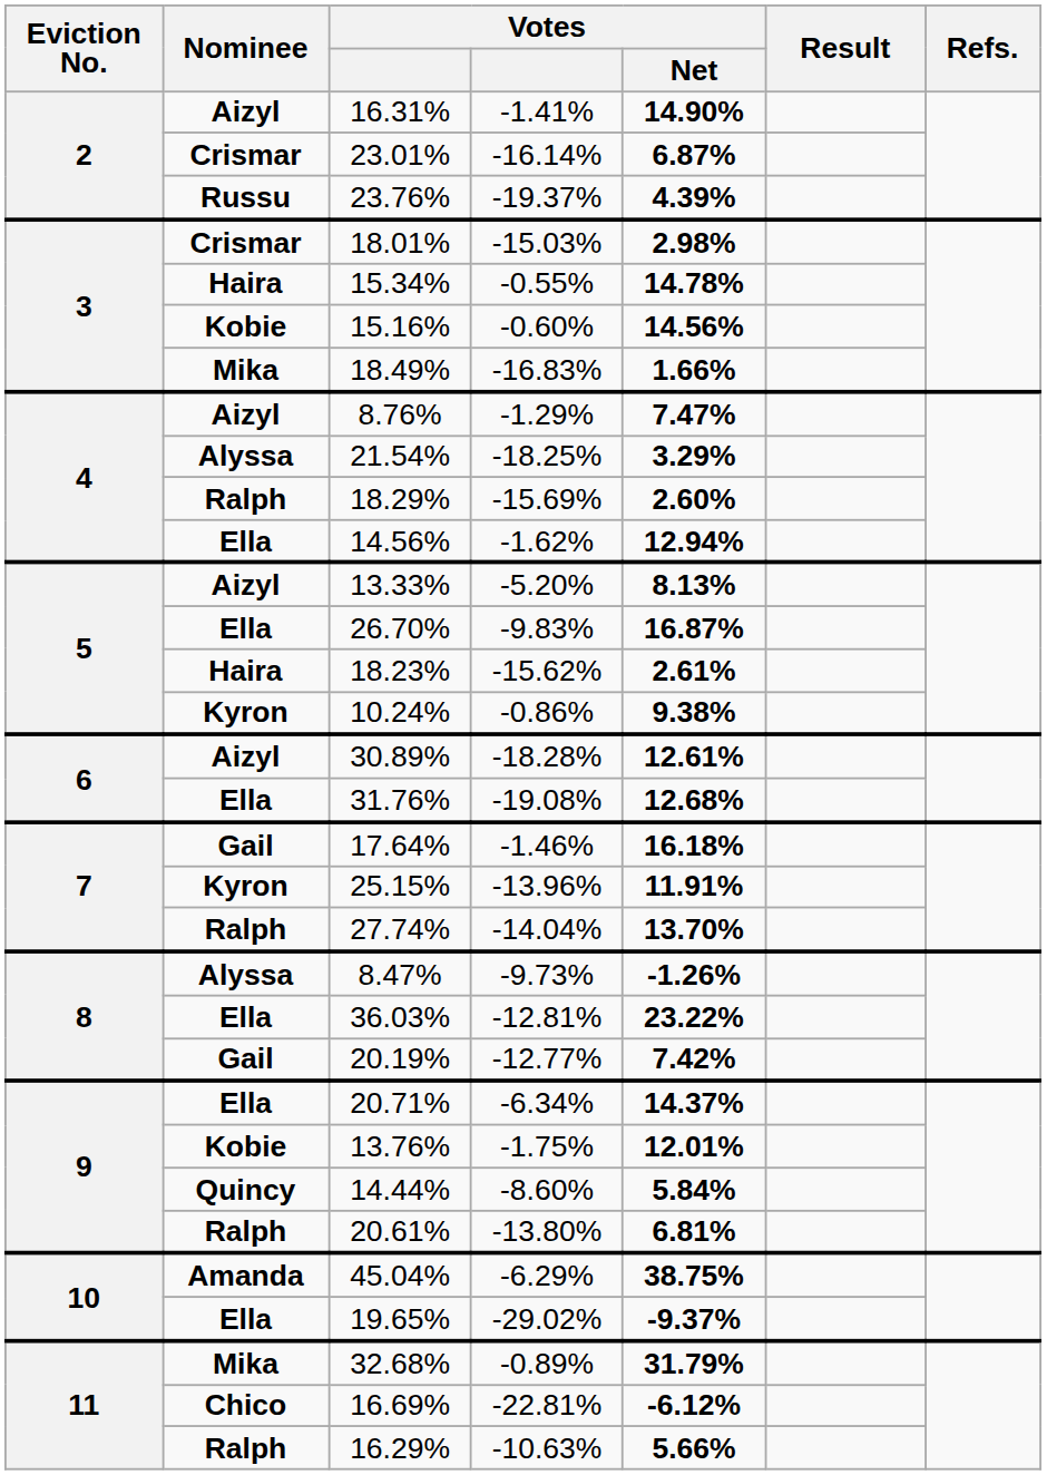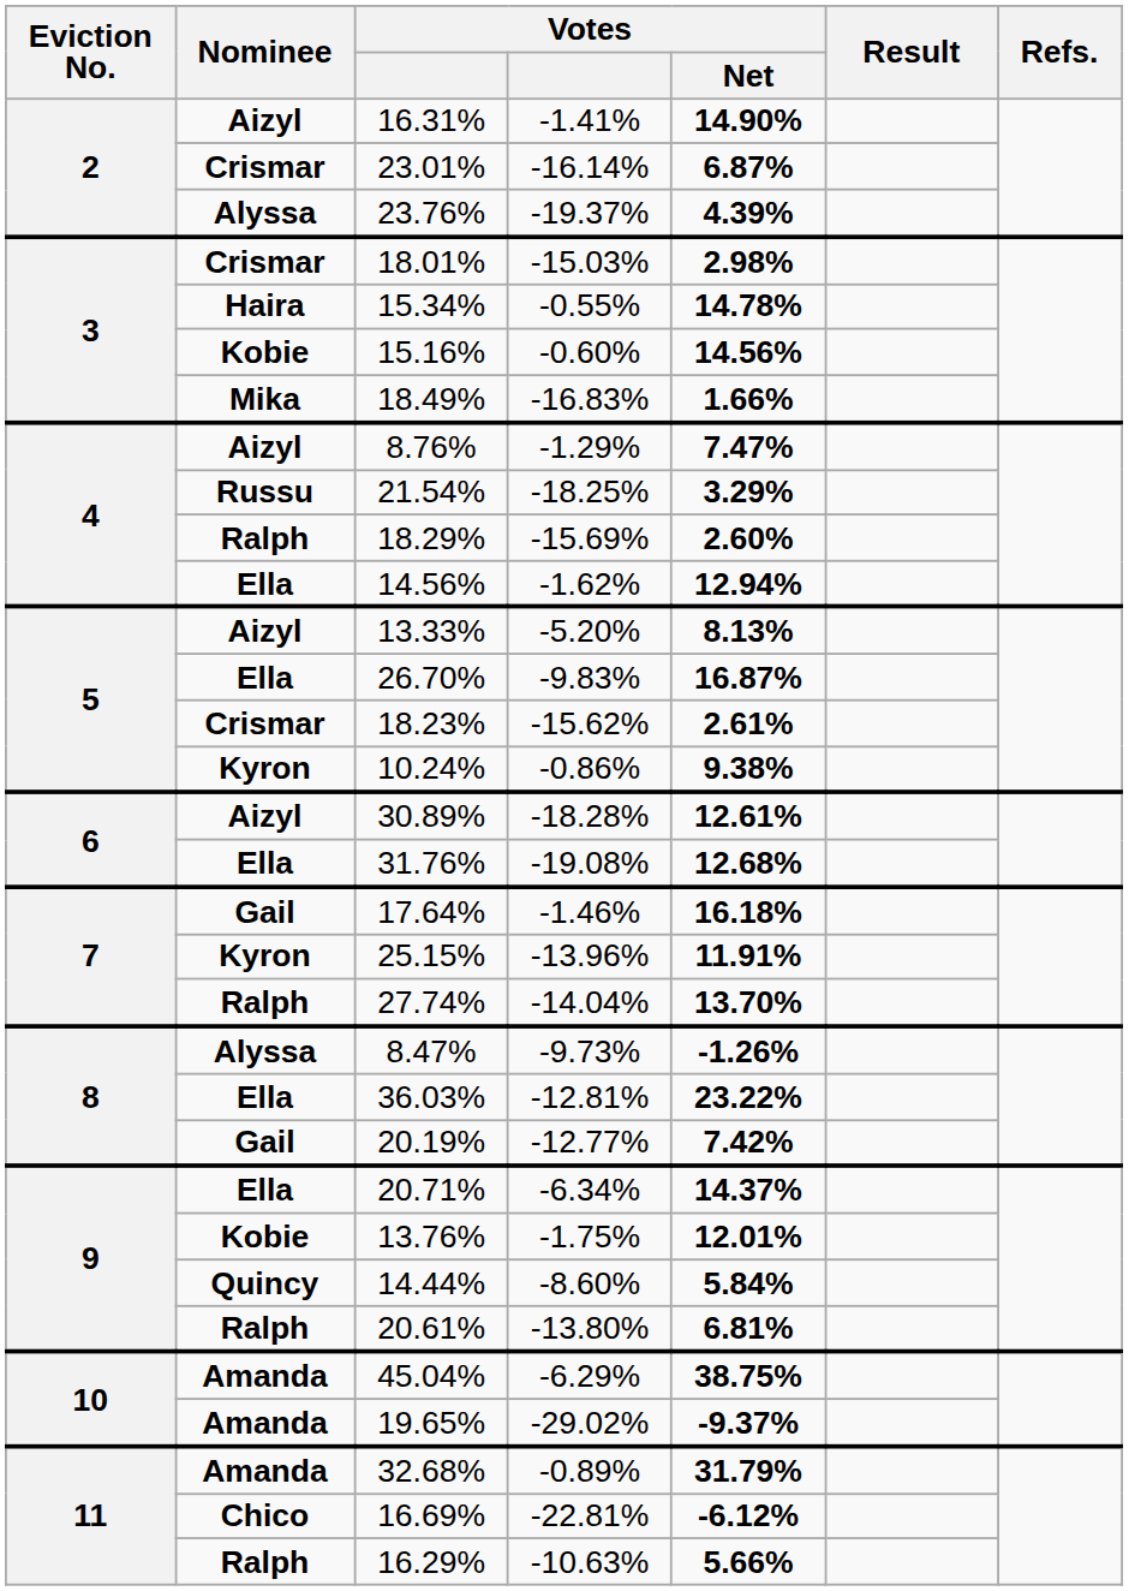 <table class="wikitable" style="text-align:center; font-size:90%; line-height:14px;" width="40%">
 <tr>
 <th rowspan="2" width="05%">Eviction No.</th>
 <th rowspan="2" width="05%">Nominee</th>
 <th colspan="3" width="15%">Votes</th>
 <th rowspan="2" width="10%">Result</th>
 <th rowspan="2" width="05%">Refs.</th>
 </tr>
 <tr>
 <th width="05%"></th>
 <th width="05%"></th>
 <th width="05%">Net</th>
 </tr>
 <tr>
 <th rowspan="3">2</th>
 <td><strong>Aizyl</strong></td>
 <td>16.31%</td>
 <td>-1.41%</td>
 <td><strong>14.90%</strong></td>
 <td></td>
 <td rowspan="3"></td>
 </tr>
 <tr>
 <td><strong>Crismar</strong></td>
 <td>23.01%</td>
 <td>-16.14%</td>
 <td><strong>6.87%</strong></td>
 <td></td>
 </tr>
 <tr>
-<td><strong>Russu</strong></td>
+<td><strong>Alyssa</strong></td>
 <td>23.76%</td>
 <td>-19.37%</td>
 <td><strong>4.39%</strong></td>
 <td></td>
 </tr>
 <tr style="border-top: 2px solid;">
 <th rowspan="4">3</th>
 <td><strong>Crismar</strong></td>
 <td>18.01%</td>
 <td>-15.03%</td>
 <td><strong>2.98%</strong></td>
 <td></td>
 <td rowspan="4"></td>
 </tr>
 <tr>
 <td><strong>Haira</strong></td>
 <td>15.34%</td>
 <td>-0.55%</td>
 <td><strong>14.78%</strong></td>
 <td></td>
 </tr>
 <tr>
 <td><strong>Kobie</strong></td>
 <td>15.16%</td>
 <td>-0.60%</td>
 <td><strong>14.56%</strong></td>
 <td></td>
 </tr>
 <tr>
 <td><strong>Mika</strong></td>
 <td>18.49%</td>
 <td>-16.83%</td>
 <td><strong>1.66%</strong></td>
 <td></td>
 </tr>
 <tr style="border-top: 2px solid;">
 <th rowspan="4">4</th>
 <td><strong>Aizyl</strong></td>
 <td>8.76%</td>
 <td>-1.29%</td>
 <td><strong>7.47%</strong></td>
 <td></td>
 <td rowspan="4"></td>
 </tr>
 <tr>
-<td><strong>Alyssa</strong></td>
+<td><strong>Russu</strong></td>
 <td>21.54%</td>
 <td>-18.25%</td>
 <td><strong>3.29%</strong></td>
 <td></td>
 </tr>
 <tr>
 <td><strong>Ralph</strong></td>
 <td>18.29%</td>
 <td>-15.69%</td>
 <td><strong>2.60%</strong></td>
 <td></td>
 </tr>
 <tr>
 <td><strong>Ella</strong></td>
 <td>14.56%</td>
 <td>-1.62%</td>
 <td><strong>12.94%</strong></td>
 <td></td>
 </tr>
 <tr rowspan="4" | >
 </tr>
 <tr style="border-top: 2px solid;">
 <th rowspan="4">5</th>
 <td><strong>Aizyl</strong></td>
 <td>13.33%</td>
 <td>-5.20%</td>
 <td><strong>8.13%</strong></td>
 <td></td>
 <td rowspan="4"></td>
 </tr>
 <tr>
 <td><strong>Ella</strong></td>
 <td>26.70%</td>
 <td>-9.83%</td>
 <td><strong>16.87%</strong></td>
 <td></td>
 </tr>
 <tr>
-<td><strong>Haira</strong></td>
+<td><strong>Crismar</strong></td>
 <td>18.23%</td>
 <td>-15.62%</td>
 <td><strong>2.61%</strong></td>
 <td></td>
 </tr>
 <tr>
 <td><strong>Kyron</strong></td>
 <td>10.24%</td>
 <td>-0.86%</td>
 <td><strong>9.38%</strong></td>
 <td></td>
 </tr>
 <tr style="border-top: 2px solid;">
 <th rowspan="2">6</th>
 <td><strong>Aizyl</strong></td>
 <td>30.89%</td>
 <td>-18.28%</td>
 <td><strong>12.61%</strong></td>
 <td></td>
 <td rowspan="2"></td>
 </tr>
 <tr>
 <td><strong>Ella</strong></td>
 <td>31.76%</td>
 <td>-19.08%</td>
 <td><strong>12.68%</strong></td>
 <td></td>
 </tr>
 <tr style="border-top: 2px solid;">
 <th rowspan="3">7</th>
 <td><strong>Gail</strong></td>
 <td>17.64%</td>
 <td>-1.46%</td>
 <td><strong>16.18%</strong></td>
 <td></td>
 <td rowspan="3"></td>
 </tr>
 <tr>
 <td><strong>Kyron</strong></td>
 <td>25.15%</td>
 <td>-13.96%</td>
 <td><strong>11.91%</strong></td>
 <td></td>
 </tr>
 <tr>
 <td><strong>Ralph</strong></td>
 <td>27.74%</td>
 <td>-14.04%</td>
 <td><strong>13.70%</strong></td>
 <td></td>
 </tr>
 <tr style="border-top: 2px solid;">
 <th rowspan="3">8</th>
 <td><strong>Alyssa</strong></td>
 <td>8.47%</td>
 <td>-9.73%</td>
 <td><strong>-1.26%</strong></td>
 <td></td>
 <td rowspan="3"></td>
 </tr>
 <tr>
 <td><strong>Ella</strong></td>
 <td>36.03%</td>
 <td>-12.81%</td>
 <td><strong>23.22%</strong></td>
 <td></td>
 </tr>
 <tr>
 <td><strong>Gail</strong></td>
 <td>20.19%</td>
 <td>-12.77%</td>
 <td><strong>7.42%</strong></td>
 <td></td>
 </tr>
 <tr style="border-top: 2px solid;">
 <th rowspan="4">9</th>
 <td><strong>Ella</strong></td>
 <td>20.71%</td>
 <td>-6.34%</td>
 <td><strong>14.37%</strong></td>
 <td></td>
 <td rowspan="4"></td>
 </tr>
 <tr>
 <td><strong>Kobie</strong></td>
 <td>13.76%</td>
 <td>-1.75%</td>
 <td><strong>12.01%</strong></td>
 <td></td>
 </tr>
 <tr>
 <td><strong>Quincy</strong></td>
 <td>14.44%</td>
 <td>-8.60%</td>
 <td><strong>5.84%</strong></td>
 <td></td>
 </tr>
 <tr>
 <td><strong>Ralph</strong></td>
 <td>20.61%</td>
 <td>-13.80%</td>
 <td><strong>6.81%</strong></td>
 <td></td>
 </tr>
 <tr style="border-top: 2px solid;">
 <th rowspan="2">10</th>
 <td><strong>Amanda</strong></td>
 <td>45.04%</td>
 <td>-6.29%</td>
 <td><strong>38.75%</strong></td>
 <td></td>
 <td rowspan="2"></td>
 </tr>
 <tr>
-<td><strong>Ella</strong></td>
+<td><strong>Amanda</strong></td>
 <td>19.65%</td>
 <td>-29.02%</td>
 <td><strong>-9.37%</strong></td>
 <td></td>
 </tr>
 <tr style="border-top: 2px solid;">
 <th rowspan="3">11</th>
-<td><strong>Mika</strong></td>
+<td><strong>Amanda</strong></td>
 <td>32.68%</td>
 <td>-0.89%</td>
 <td><strong>31.79%</strong></td>
 <td></td>
 <td rowspan="3"></td>
 </tr>
 <tr>
 <td><strong>Chico</strong></td>
 <td>16.69%</td>
 <td>-22.81%</td>
 <td><strong>-6.12%</strong></td>
 <td></td>
 </tr>
 <tr>
 <td><strong>Ralph</strong></td>
 <td>16.29%</td>
 <td>-10.63%</td>
 <td><strong>5.66%</strong></td>
 <td></td>
 </tr>
 </table>
